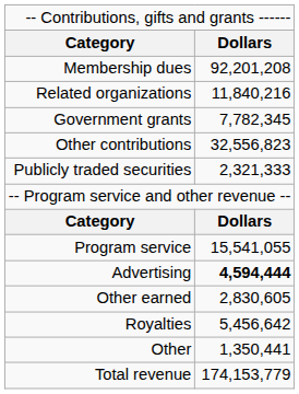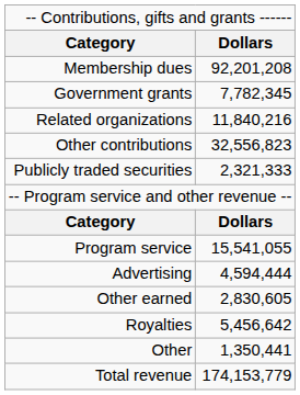 <table class="wikitable" style=text-align:right>
 <tr>
 <td colspan = 2>-- Contributions, gifts and grants ------</td>
 </tr>
 <tr>
 <th>Category</th>
 <th>Dollars</th>
 </tr>
 <tr>
 <td>Membership dues</td>
 <td>92,201,208</td>
 </tr>
 <tr>
+<td>Government grants</td>
+<td>7,782,345</td>
+</tr>
+<tr>
 <td>Related organizations</td>
 <td>11,840,216</td>
-</tr>
-<tr>
-<td>Government grants</td>
-<td>7,782,345</td>
 </tr>
 <tr>
 <td>Other contributions</td>
 <td>32,556,823</td>
 </tr>
 <tr>
 <td>Publicly traded securities</td>
 <td>2,321,333</td>
 </tr>
 <tr>
 <td colspan = 2>-- Program service and other revenue --</td>
 </tr>
 <tr>
 <th>Category</th>
 <th>Dollars</th>
 </tr>
 <tr>
 <td>Program service</td>
 <td>15,541,055</td>
 </tr>
 <tr>
 <td>Advertising</td>
-<td><strong>4,594,444</strong></td>
+<td>4,594,444</td>
 </tr>
 <tr>
 <td>Other earned</td>
 <td>2,830,605</td>
 </tr>
 <tr>
 <td>Royalties</td>
 <td>5,456,642</td>
 </tr>
 <tr>
 <td>Other</td>
 <td>1,350,441</td>
 </tr>
 <tr>
 <td>Total revenue</td>
 <td>174,153,779</td>
 </tr>
 </table>
